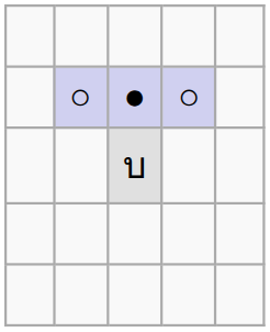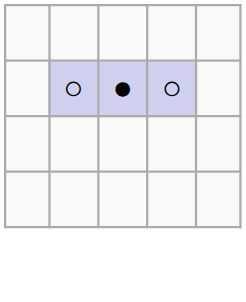 <table border="1" class="wikitable" style="width:107px; font-size:95%;">
 <tr style="text-align:center;">
 <td width="20"> </td>
 <td width="20"> </td>
 <td width="20"> </td>
 <td width="20"> </td>
 <td width="20"> </td>
 </tr>
 <tr style="text-align:center;">
 <td> </td>
 <td style="background:#D0D0F0;">○</td>
 <td style="background:#D0D0F0;">●</td>
 <td style="background:#D0D0F0;">○</td>
 <td> </td>
 </tr>
 <tr style="text-align:center;">
 <td> </td>
 <td> </td>
-<td style="background:#E0E0E0;">บ</td>
-<td> </td>
-<td> </td>
-</tr>
-<tr style="text-align:center;">
-<td> </td>
-<td> </td>
 <td> </td>
 <td> </td>
 <td> </td>
 </tr>
 <tr style="text-align:center;">
 <td> </td>
 <td> </td>
 <td> </td>
 <td> </td>
 <td> </td>
 </tr>
 </table>
